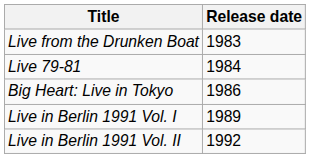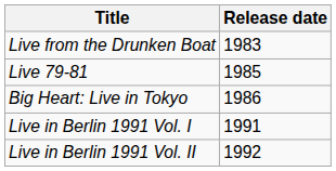 <table class="wikitable">
 <tr>
 <th>Title</th>
 <th>Release date</th>
 </tr>
 <tr>
 <td><em>Live from the Drunken Boat</em></td>
 <td>1983</td>
 </tr>
 <tr>
 <td><em>Live 79-81</em></td>
-<td>1984</td>
+<td>1985</td>
 </tr>
 <tr>
 <td><em>Big Heart: Live in Tokyo</em></td>
 <td>1986</td>
 </tr>
 <tr>
 <td><em>Live in Berlin 1991 Vol. I</em></td>
-<td>1989</td>
+<td>1991</td>
 </tr>
 <tr>
 <td><em>Live in Berlin 1991 Vol. II</em></td>
 <td>1992</td>
 </tr>
 </table>
